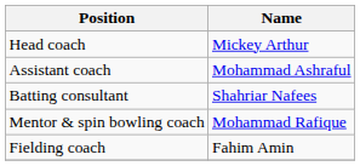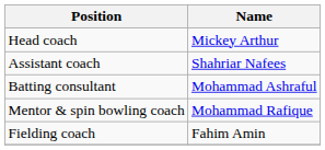 <table class="wikitable">
 <tr>
 <th>Position</th>
 <th>Name</th>
 </tr>
 <tr>
 <td>Head coach</td>
 <td><a href='#'>Mickey Arthur</a></td>
 </tr>
 <tr>
 <td>Assistant coach</td>
-<td><a href='#'>Mohammad Ashraful</a></td>
+<td><a href='#'>Shahriar Nafees</a></td>
 </tr>
 <tr>
 <td>Batting consultant</td>
-<td><a href='#'>Shahriar Nafees</a></td>
+<td><a href='#'>Mohammad Ashraful</a></td>
 </tr>
 <tr>
 <td>Mentor & spin bowling coach</td>
 <td><a href='#'>Mohammad Rafique</a></td>
 </tr>
 <tr>
 <td>Fielding coach</td>
 <td>Fahim Amin</td>
 </tr>
 <tr>
 </tr>
 </table>
